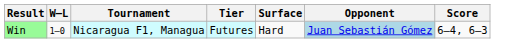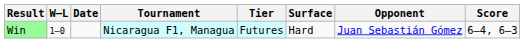 <table class="wikitable">
 <tr>
 <th>Result</th>
 <th class="unsortable">W–L</th>
+<th>Date</th>
 <th>Tournament</th>
 <th>Tier</th>
 <th>Surface</th>
 <th>Opponent</th>
 <th class="unsortable">Score</th>
 </tr>
 <tr>
 <td bgcolor=98fb98>Win</td>
 <td><small>1–0</small></td>
+<td></td>
 <td style="background:#cffcff;">Nicaragua F1, Managua</td>
 <td style="background:#cffcff;">Futures</td>
 <td>Hard</td>
-<td style="background: lightblue;"> <a href='#'>Juan Sebastián Gómez</a></td>
+<td> <a href='#'>Juan Sebastián Gómez</a></td>
 <td>6–4, 6–3</td>
 </tr>
 </table>
